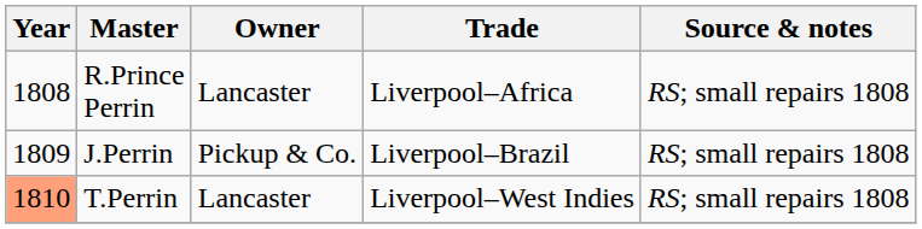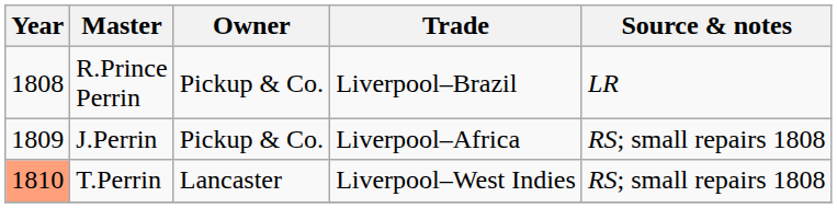 <table class=" wikitable">
 <tr>
 <th>Year</th>
 <th>Master</th>
 <th>Owner</th>
 <th>Trade</th>
 <th>Source & notes</th>
 </tr>
 <tr>
 <td>1808</td>
 <td>R.Prince<br>Perrin</td>
-<td>Lancaster</td>
-<td>Liverpool–Africa</td>
-<td><em>RS</em>; small repairs 1808</td>
+<td>Pickup & Co.</td>
+<td>Liverpool–Brazil</td>
+<td><em>LR</em></td>
 </tr>
 <tr>
 <td>1809</td>
 <td>J.Perrin</td>
 <td>Pickup & Co.</td>
-<td>Liverpool–Brazil</td>
+<td>Liverpool–Africa</td>
 <td><em>RS</em>; small repairs 1808</td>
 </tr>
 <tr>
 <td style="background: lightsalmon;">1810</td>
 <td>T.Perrin</td>
 <td>Lancaster</td>
 <td>Liverpool–West Indies</td>
 <td><em>RS</em>; small repairs 1808</td>
 </tr>
 <tr>
 </tr>
 </table>
